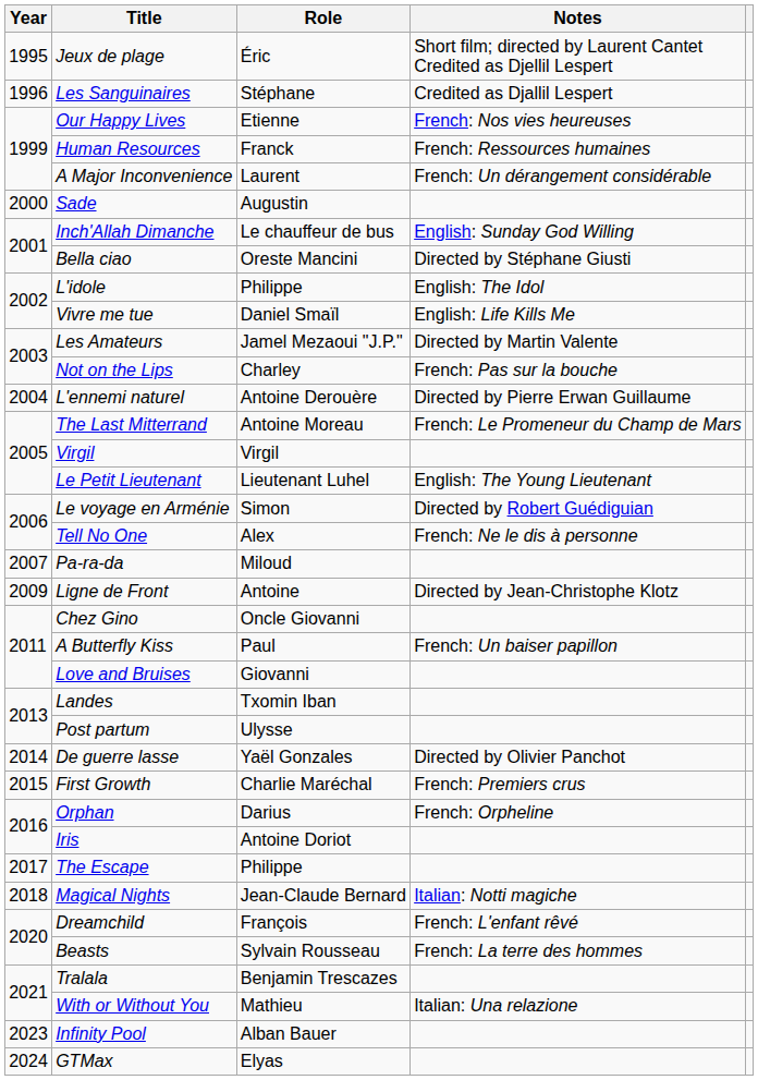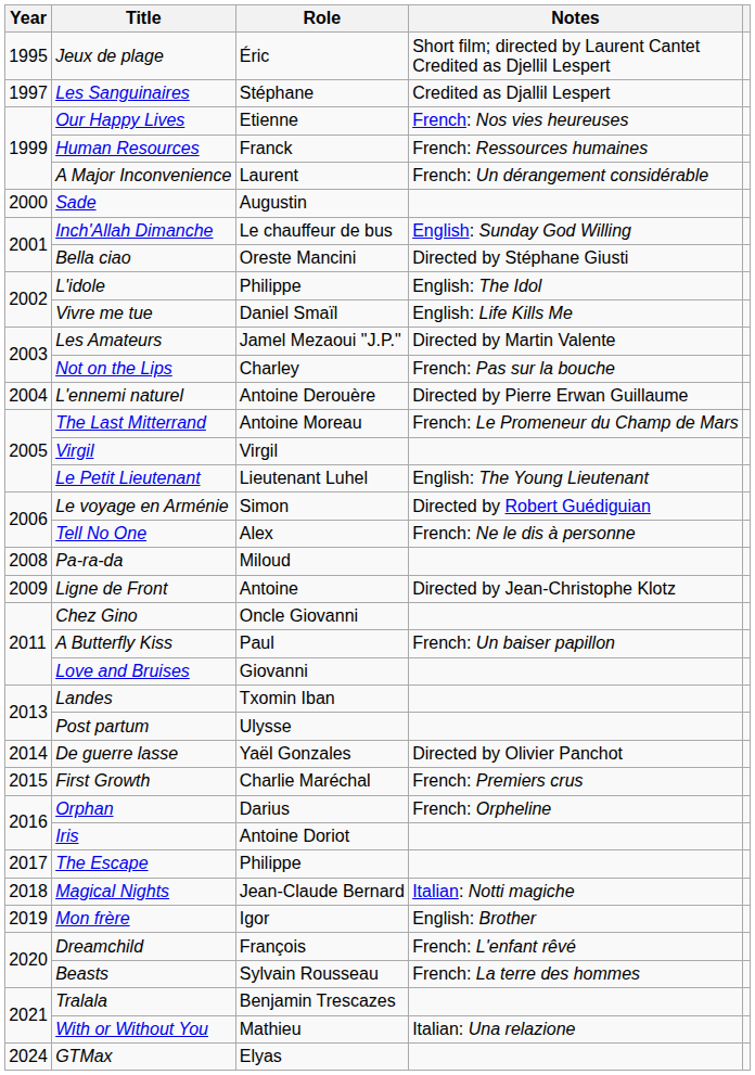 <table class="wikitable sortable">
 <tr>
 <th>Year</th>
 <th>Title</th>
 <th>Role</th>
 <th class="unsortable">Notes</th>
 <th class="unsortable"></th>
 </tr>
 <tr>
 <td>1995</td>
 <td><em>Jeux de plage</em></td>
 <td>Éric</td>
 <td>Short film; directed by Laurent Cantet<br>Credited as Djellil Lespert</td>
 <td></td>
 </tr>
 <tr>
-<td>1996</td>
+<td>1997</td>
 <td><em><a href='#'>Les Sanguinaires</a></em></td>
 <td>Stéphane</td>
 <td>Credited as Djallil Lespert</td>
 <td></td>
 </tr>
 <tr>
 <td rowspan="3">1999</td>
 <td><em><a href='#'>Our Happy Lives</a></em></td>
 <td>Etienne</td>
 <td><a href='#'>French</a>: <em>Nos vies heureuses</em></td>
 <td></td>
 </tr>
 <tr>
 <td><em><a href='#'>Human Resources</a></em></td>
 <td>Franck</td>
 <td>French: <em>Ressources humaines</em></td>
 <td></td>
 </tr>
 <tr>
 <td><em>A Major Inconvenience</em></td>
 <td>Laurent</td>
 <td>French: <em>Un dérangement considérable</em></td>
 <td></td>
 </tr>
 <tr>
 <td>2000</td>
 <td><em><a href='#'>Sade</a></em></td>
 <td>Augustin</td>
 <td></td>
 <td></td>
 </tr>
 <tr>
 <td rowspan="2">2001</td>
 <td><em><a href='#'>Inch'Allah Dimanche</a></em></td>
 <td>Le chauffeur de bus</td>
 <td><a href='#'>English</a>: <em>Sunday God Willing</em></td>
 <td></td>
 </tr>
 <tr>
 <td><em>Bella ciao</em></td>
 <td>Oreste Mancini</td>
 <td>Directed by Stéphane Giusti</td>
 <td></td>
 </tr>
 <tr>
 <td rowspan="2">2002</td>
 <td><em>L'idole</em></td>
 <td>Philippe</td>
 <td>English: <em>The Idol</em></td>
 <td></td>
 </tr>
 <tr>
 <td><em>Vivre me tue</em></td>
 <td>Daniel Smaïl</td>
 <td>English: <em>Life Kills Me</em></td>
 <td></td>
 </tr>
 <tr>
 <td rowspan="2">2003</td>
 <td><em>Les Amateurs</em></td>
 <td>Jamel Mezaoui "J.P."</td>
 <td>Directed by Martin Valente</td>
 <td></td>
 </tr>
 <tr>
 <td><em><a href='#'>Not on the Lips</a></em></td>
 <td>Charley</td>
 <td>French: <em>Pas sur la bouche</em></td>
 <td></td>
 </tr>
 <tr>
 <td>2004</td>
 <td><em>L'ennemi naturel</em></td>
 <td>Antoine Derouère</td>
 <td>Directed by Pierre Erwan Guillaume</td>
 <td></td>
 </tr>
 <tr>
 <td rowspan="3">2005</td>
 <td><em><a href='#'>The Last Mitterrand</a></em></td>
 <td>Antoine Moreau</td>
 <td>French: <em>Le Promeneur du Champ de Mars</em></td>
 <td></td>
 </tr>
 <tr>
 <td><em><a href='#'>Virgil</a></em></td>
 <td>Virgil</td>
 <td></td>
 <td></td>
 </tr>
 <tr>
 <td><em><a href='#'>Le Petit Lieutenant</a></em></td>
 <td>Lieutenant Luhel</td>
 <td>English: <em>The Young Lieutenant</em></td>
 <td></td>
 </tr>
 <tr>
 <td rowspan="2">2006</td>
 <td><em>Le voyage en Arménie</em></td>
 <td>Simon</td>
 <td>Directed by <a href='#'>Robert Guédiguian</a></td>
 <td></td>
 </tr>
 <tr>
 <td><em><a href='#'>Tell No One</a></em></td>
 <td>Alex</td>
 <td>French: <em>Ne le dis à personne</em></td>
 <td></td>
 </tr>
 <tr>
-<td>2007</td>
+<td>2008</td>
 <td><em>Pa-ra-da</em></td>
 <td>Miloud</td>
 <td></td>
 <td></td>
 </tr>
 <tr>
 <td>2009</td>
 <td><em>Ligne de Front</em></td>
 <td>Antoine</td>
 <td>Directed by Jean-Christophe Klotz</td>
 <td></td>
 </tr>
 <tr>
 <td rowspan="3">2011</td>
 <td><em>Chez Gino</em></td>
 <td>Oncle Giovanni</td>
 <td></td>
 <td></td>
 </tr>
 <tr>
 <td><em>A Butterfly Kiss</em></td>
 <td>Paul</td>
 <td>French: <em>Un baiser papillon</em></td>
 <td></td>
 </tr>
 <tr>
 <td><em><a href='#'>Love and Bruises</a></em></td>
 <td>Giovanni</td>
 <td></td>
 <td></td>
 </tr>
 <tr>
 <td rowspan="2">2013</td>
 <td><em>Landes</em></td>
 <td>Txomin Iban</td>
 <td></td>
 <td></td>
 </tr>
 <tr>
 <td><em>Post partum</em></td>
 <td>Ulysse</td>
 <td></td>
 <td></td>
 </tr>
 <tr>
 <td>2014</td>
 <td><em>De guerre lasse</em></td>
 <td>Yaël Gonzales</td>
 <td>Directed by Olivier Panchot</td>
 <td></td>
 </tr>
 <tr>
 <td>2015</td>
 <td><em>First Growth</em></td>
 <td>Charlie Maréchal</td>
 <td>French: <em>Premiers crus</em></td>
 <td></td>
 </tr>
 <tr>
 <td rowspan="2">2016</td>
 <td><em><a href='#'>Orphan</a></em></td>
 <td>Darius</td>
 <td>French: <em>Orpheline</em></td>
 <td></td>
 </tr>
 <tr>
 <td><em><a href='#'>Iris</a></em></td>
 <td>Antoine Doriot</td>
 <td></td>
 <td></td>
 </tr>
 <tr>
 <td>2017</td>
 <td><em><a href='#'>The Escape</a></em></td>
 <td>Philippe</td>
 <td></td>
 <td></td>
 </tr>
 <tr>
 <td>2018</td>
 <td><em><a href='#'>Magical Nights</a></em></td>
 <td>Jean-Claude Bernard</td>
 <td><a href='#'>Italian</a>: <em>Notti magiche</em></td>
 <td></td>
 </tr>
 <tr>
+<td>2019</td>
+<td><em><a href='#'>Mon frère</a></em></td>
+<td>Igor</td>
+<td>English: <em>Brother</em></td>
+<td></td>
+</tr>
+<tr>
 <td rowspan="2">2020</td>
 <td><em>Dreamchild</em></td>
 <td>François</td>
 <td>French: <em>L'enfant rêvé</em></td>
 <td></td>
 </tr>
 <tr>
 <td><em>Beasts</em></td>
 <td>Sylvain Rousseau</td>
 <td>French: <em>La terre des hommes</em></td>
 <td></td>
 </tr>
 <tr>
 <td rowspan="2">2021</td>
 <td><em>Tralala</em></td>
 <td>Benjamin Trescazes</td>
 <td></td>
 <td></td>
 </tr>
 <tr>
 <td><em><a href='#'>With or Without You</a></em></td>
 <td>Mathieu</td>
 <td>Italian: <em>Una relazione</em></td>
 <td></td>
 </tr>
 <tr>
-<td>2023</td>
-<td><em><a href='#'>Infinity Pool</a></em></td>
-<td>Alban Bauer</td>
-<td></td>
-<td></td>
-</tr>
-<tr>
 <td>2024</td>
 <td><em>GTMax</em></td>
 <td>Elyas</td>
 <td></td>
 <td></td>
 </tr>
 </table>
